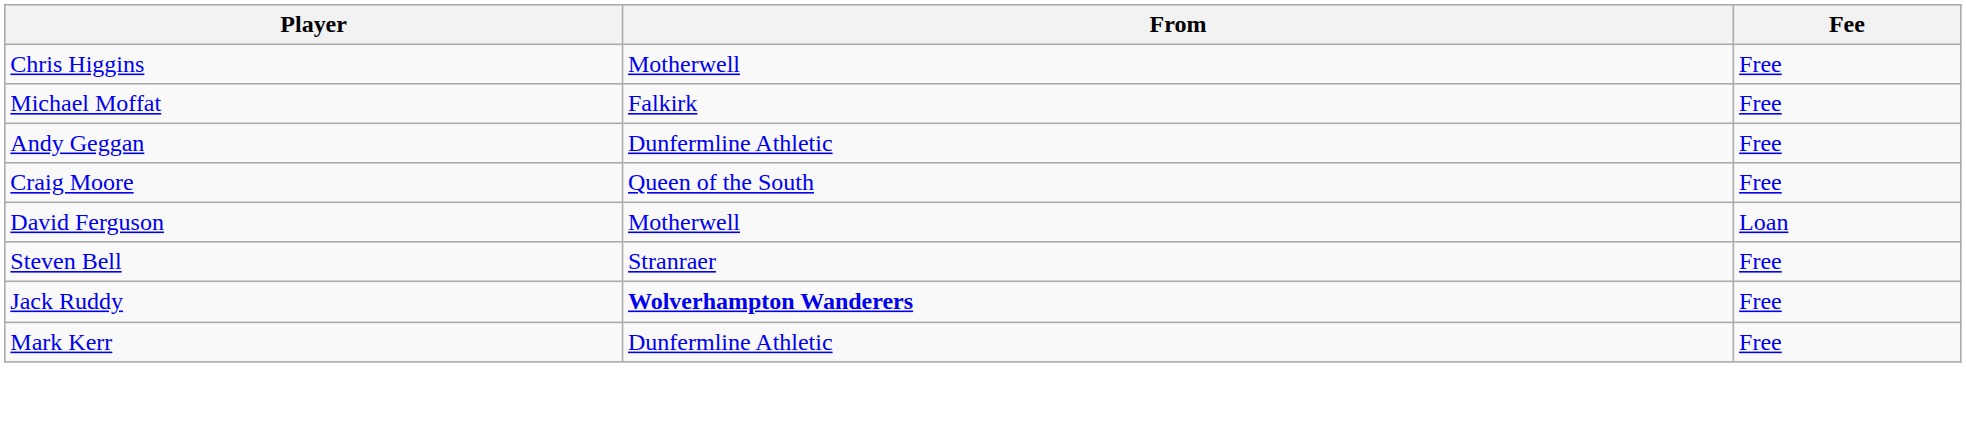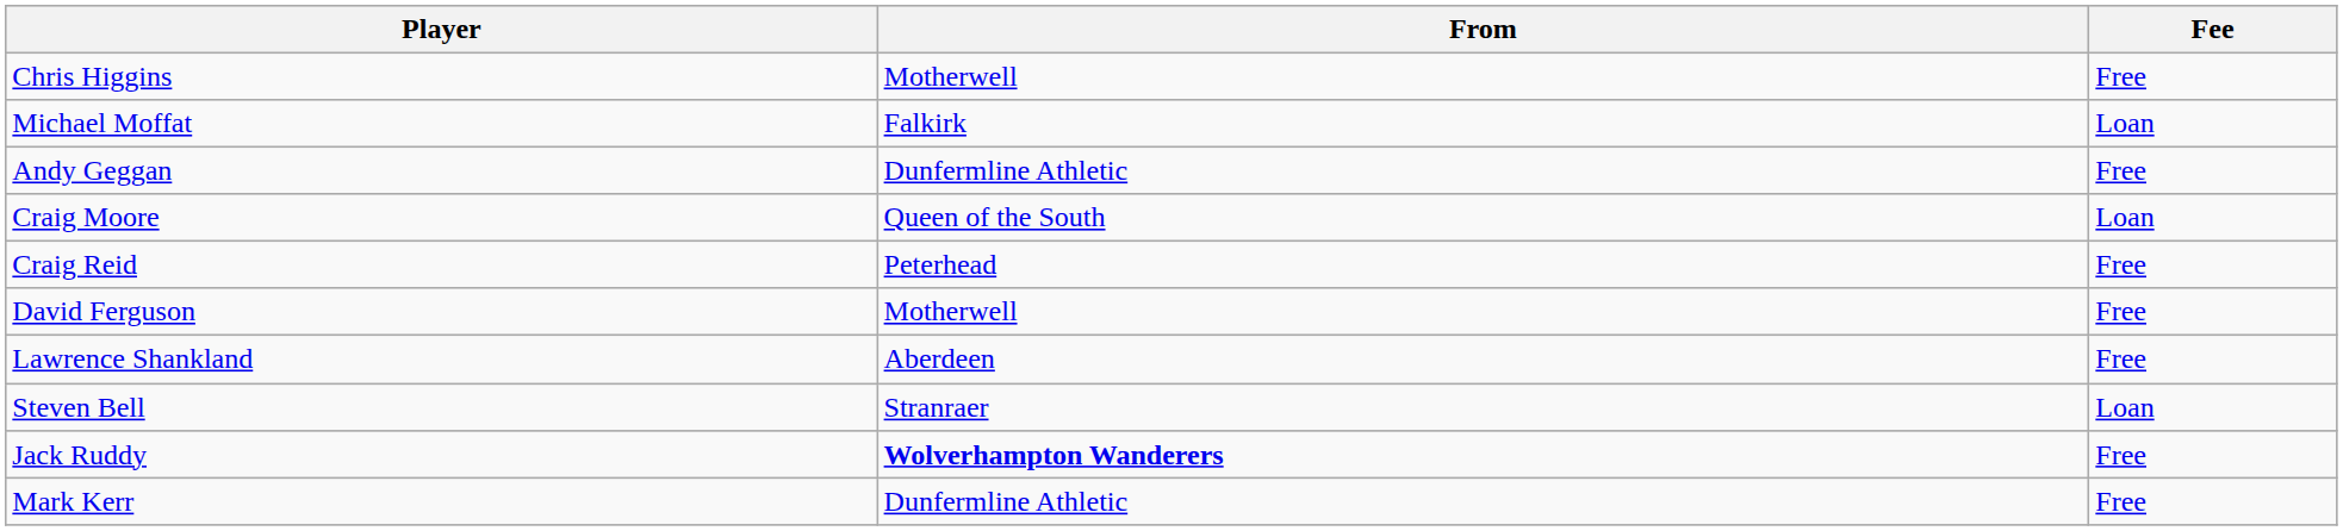 <table class="wikitable" style="text-align:center; font-size:95%;width:98%; text-align:left">
 <tr>
 <th>Player</th>
 <th>From</th>
 <th>Fee</th>
 </tr>
 <tr>
 <td> <a href='#'>Chris Higgins</a></td>
 <td> <a href='#'>Motherwell</a></td>
 <td><a href='#'>Free</a></td>
 </tr>
 <tr>
 <td> <a href='#'>Michael Moffat</a></td>
 <td> <a href='#'>Falkirk</a></td>
-<td><a href='#'>Free</a></td>
+<td><a href='#'>Loan</a></td>
 </tr>
 <tr>
 <td> <a href='#'>Andy Geggan</a></td>
 <td> <a href='#'>Dunfermline Athletic</a></td>
 <td><a href='#'>Free</a></td>
 </tr>
 <tr>
 <td> <a href='#'>Craig Moore</a></td>
 <td> <a href='#'>Queen of the South</a></td>
+<td><a href='#'>Loan</a></td>
+</tr>
+<tr>
+<td> <a href='#'>Craig Reid</a></td>
+<td> <a href='#'>Peterhead</a></td>
 <td><a href='#'>Free</a></td>
 </tr>
 <tr>
 <td> <a href='#'>David Ferguson</a></td>
 <td> <a href='#'>Motherwell</a></td>
-<td><a href='#'>Loan</a></td>
+<td><a href='#'>Free</a></td>
+</tr>
+<tr>
+<td> <a href='#'>Lawrence Shankland</a></td>
+<td> <a href='#'>Aberdeen</a></td>
+<td><a href='#'>Free</a></td>
 </tr>
 <tr>
 <td> <a href='#'>Steven Bell</a></td>
 <td> <a href='#'>Stranraer</a></td>
-<td><a href='#'>Free</a></td>
+<td><a href='#'>Loan</a></td>
 </tr>
 <tr>
 <td> <a href='#'>Jack Ruddy</a></td>
 <td><strong> <a href='#'>Wolverhampton Wanderers</a></strong></td>
 <td><a href='#'>Free</a></td>
 </tr>
 <tr>
 <td> <a href='#'>Mark Kerr</a></td>
 <td> <a href='#'>Dunfermline Athletic</a></td>
 <td><a href='#'>Free</a></td>
 </tr>
 </table>
